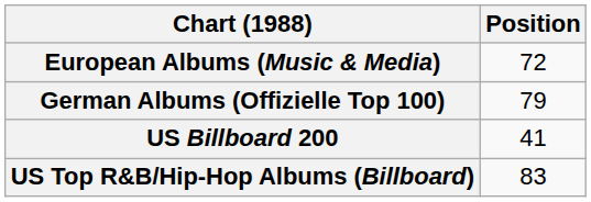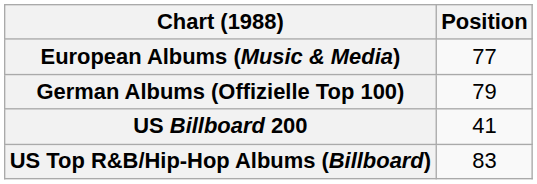 <table class="wikitable sortable plainrowheaders" style="text-align:center">
 <tr>
 <th scope="col">Chart (1988)</th>
 <th scope="col">Position</th>
 </tr>
 <tr>
 <th scope="row">European Albums (<em>Music & Media</em>)</th>
-<td>72</td>
+<td>77</td>
 </tr>
 <tr>
 <th scope="row">German Albums (Offizielle Top 100)</th>
 <td>79</td>
 </tr>
 <tr>
 <th scope="row">US <em>Billboard</em> 200</th>
 <td>41</td>
 </tr>
 <tr>
 <th scope="row">US Top R&B/Hip-Hop Albums (<em>Billboard</em>)</th>
 <td>83</td>
 </tr>
 </table>
